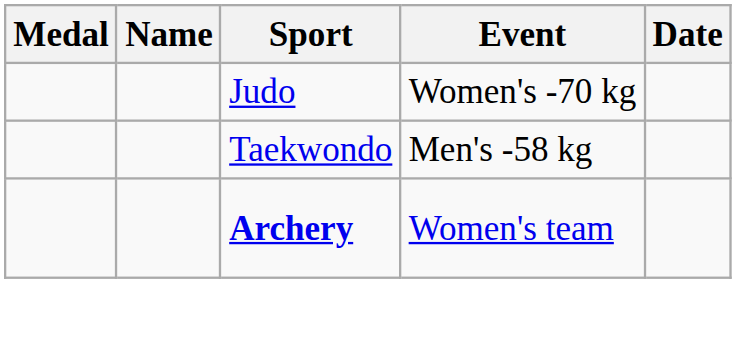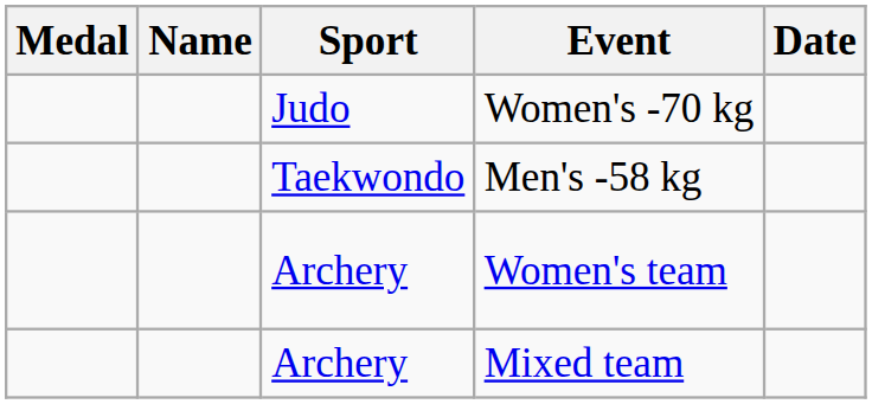 <table class="wikitable sortable" style="font-size:95%">
 <tr>
 <th>Medal</th>
 <th>Name</th>
 <th>Sport</th>
 <th>Event</th>
 <th>Date</th>
 </tr>
 <tr>
 <td></td>
 <td></td>
 <td><a href='#'>Judo</a></td>
 <td>Women's -70 kg</td>
 <td></td>
 </tr>
 <tr>
 <td></td>
 <td></td>
 <td><a href='#'>Taekwondo</a></td>
 <td>Men's -58 kg</td>
 <td></td>
 </tr>
 <tr>
 <td></td>
 <td><br><br></td>
-<td><strong><a href='#'>Archery</a></strong></td>
+<td><a href='#'>Archery</a></td>
 <td><a href='#'>Women's team</a></td>
 <td></td>
 </tr>
+<tr>
+<td></td>
+<td><br></td>
+<td><a href='#'>Archery</a></td>
+<td><a href='#'>Mixed team</a></td>
+<td></td>
+</tr>
 </table>
